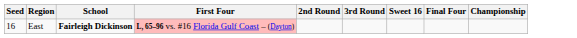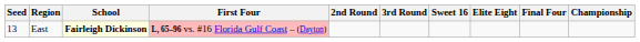 <table class="sortable wikitable" style="white-space:nowrap; font-size:90%;">
 <tr>
 <th>Seed</th>
 <th>Region</th>
 <th>School</th>
 <th>First Four</th>
 <th>2nd Round</th>
 <th>3rd Round</th>
 <th>Sweet 16</th>
+<th>Elite Eight</th>
 <th>Final Four</th>
 <th>Championship</th>
 </tr>
 <tr>
-<td>16</td>
+<td>13</td>
 <td>East</td>
-<td><strong>Fairleigh Dickinson</strong></td>
+<td style="background: lightyellow;"><strong>Fairleigh Dickinson</strong></td>
 <td style="background:#fbb;"><small><strong>L, 65–96</strong></small> vs. #16 <a href='#'>Florida Gulf Coast</a> – <small>(<a href='#'>Dayton</a>)</small></td>
+<td></td>
 <td></td>
 <td></td>
 <td></td>
 <td></td>
 <td></td>
 </tr>
 </table>
